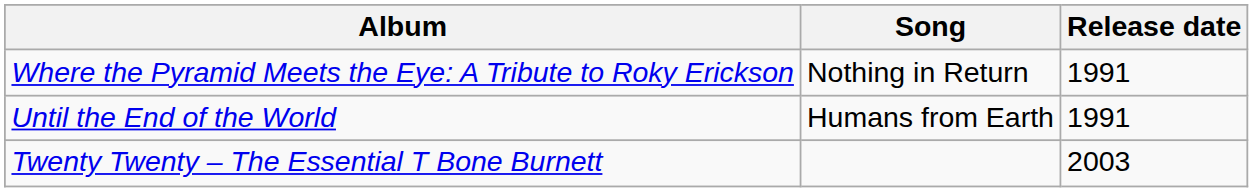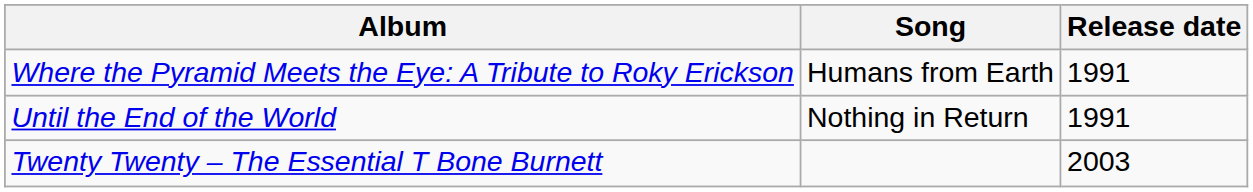 <table class="wikitable sortable">
 <tr>
 <th>Album</th>
 <th>Song</th>
 <th>Release date</th>
 </tr>
 <tr>
 <td><em><a href='#'>Where the Pyramid Meets the Eye: A Tribute to Roky Erickson</a></em></td>
-<td>Nothing in Return</td>
+<td>Humans from Earth</td>
 <td>1991</td>
 </tr>
 <tr>
 <td><em><a href='#'>Until the End of the World</a></em></td>
-<td>Humans from Earth</td>
+<td>Nothing in Return</td>
 <td>1991</td>
 </tr>
 <tr>
 <td><em><a href='#'>Twenty Twenty – The Essential T Bone Burnett</a></em></td>
 <td></td>
 <td>2003</td>
 </tr>
 </table>
